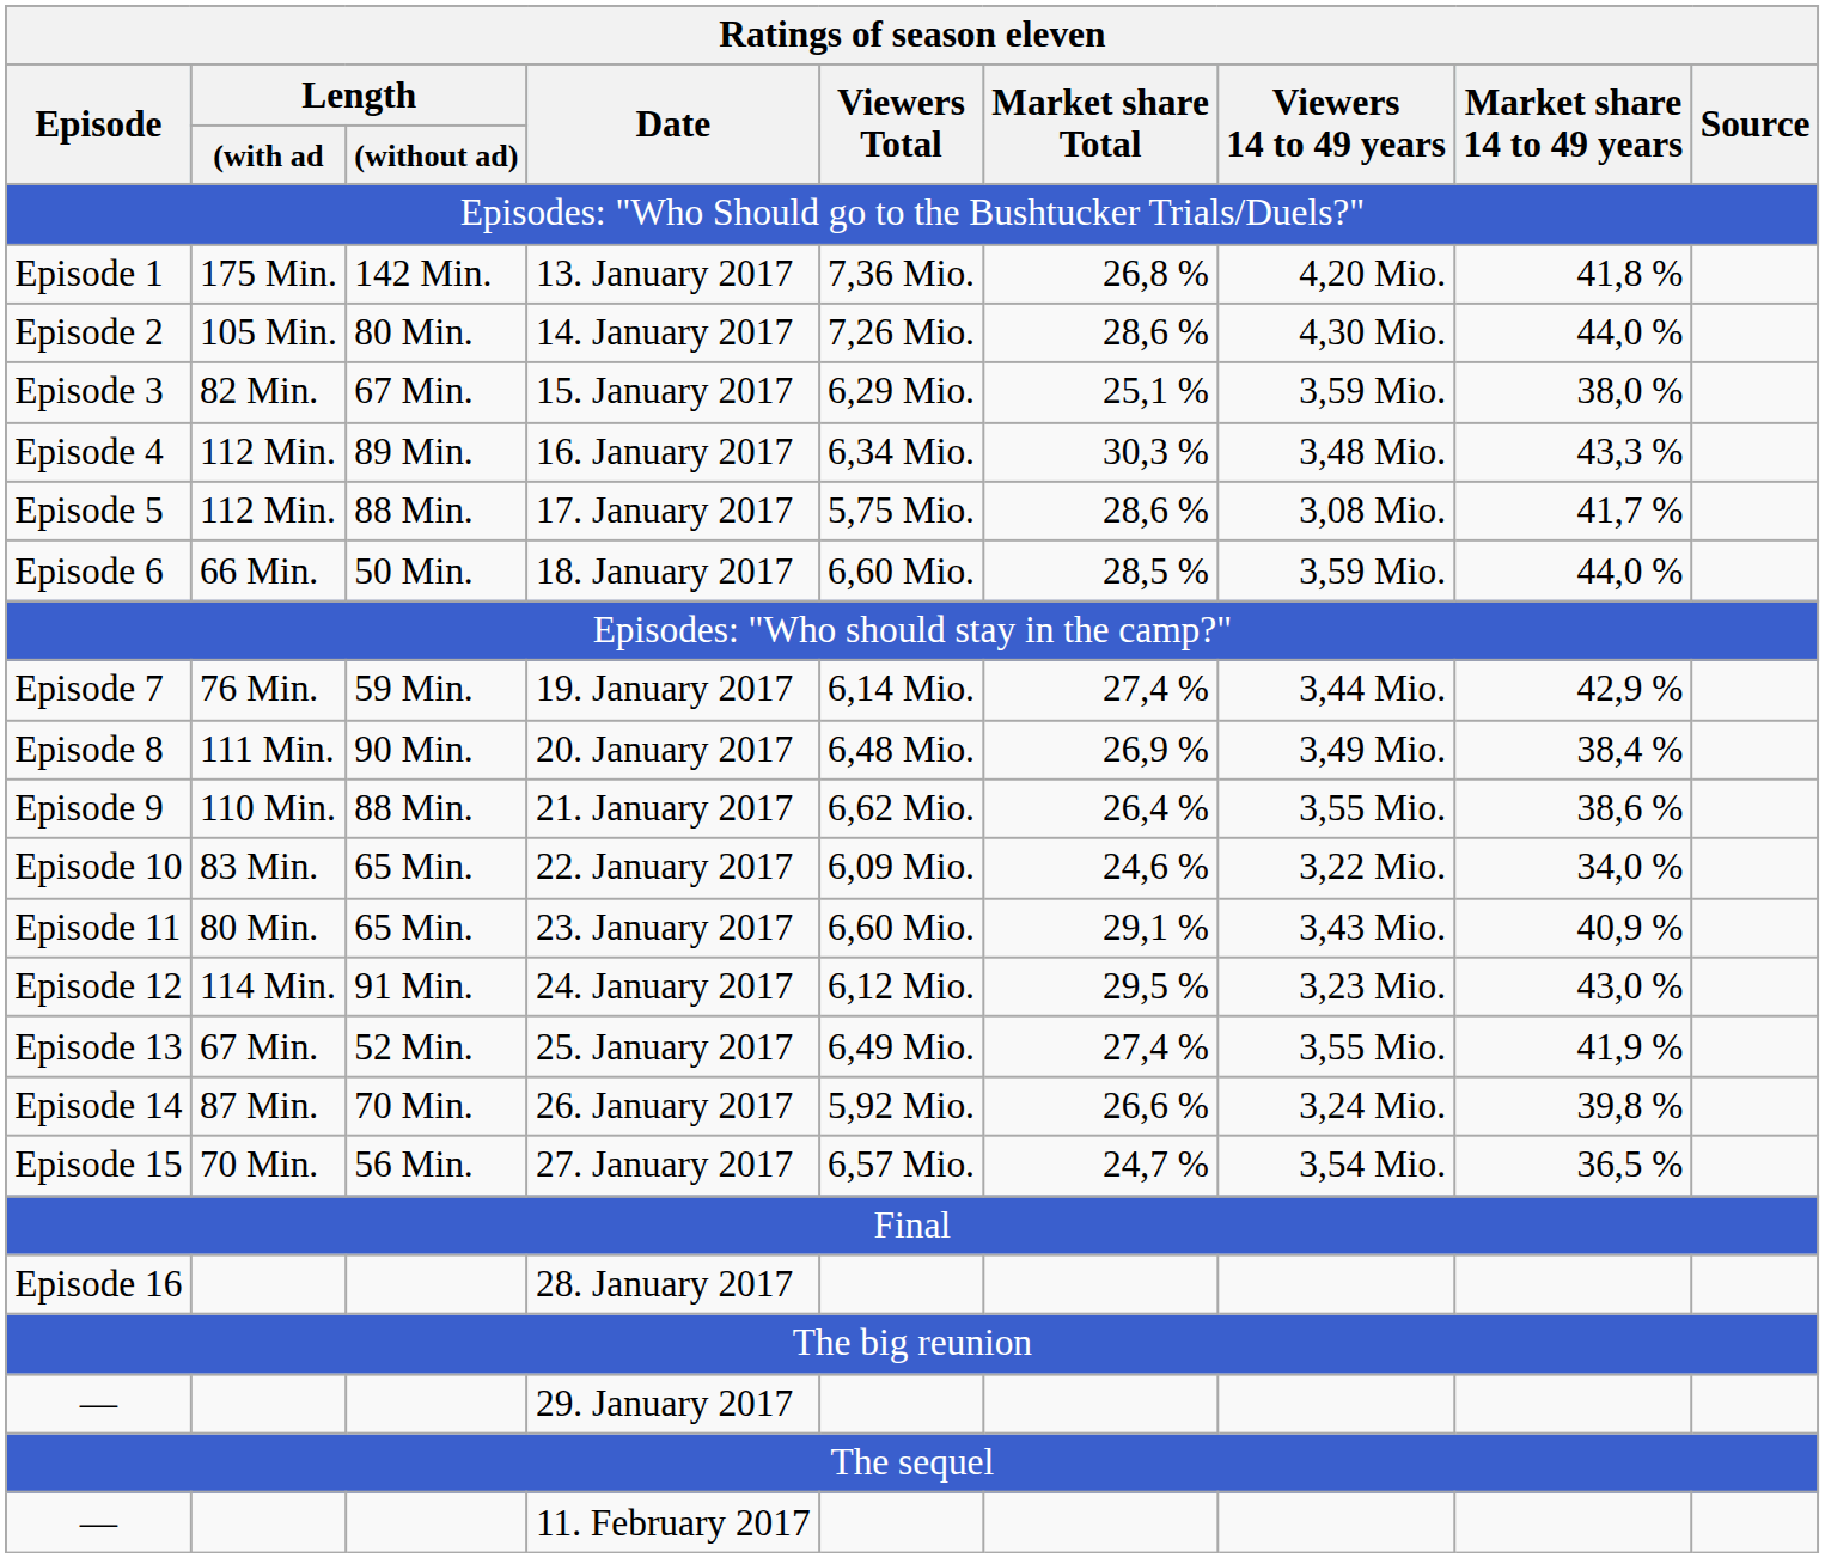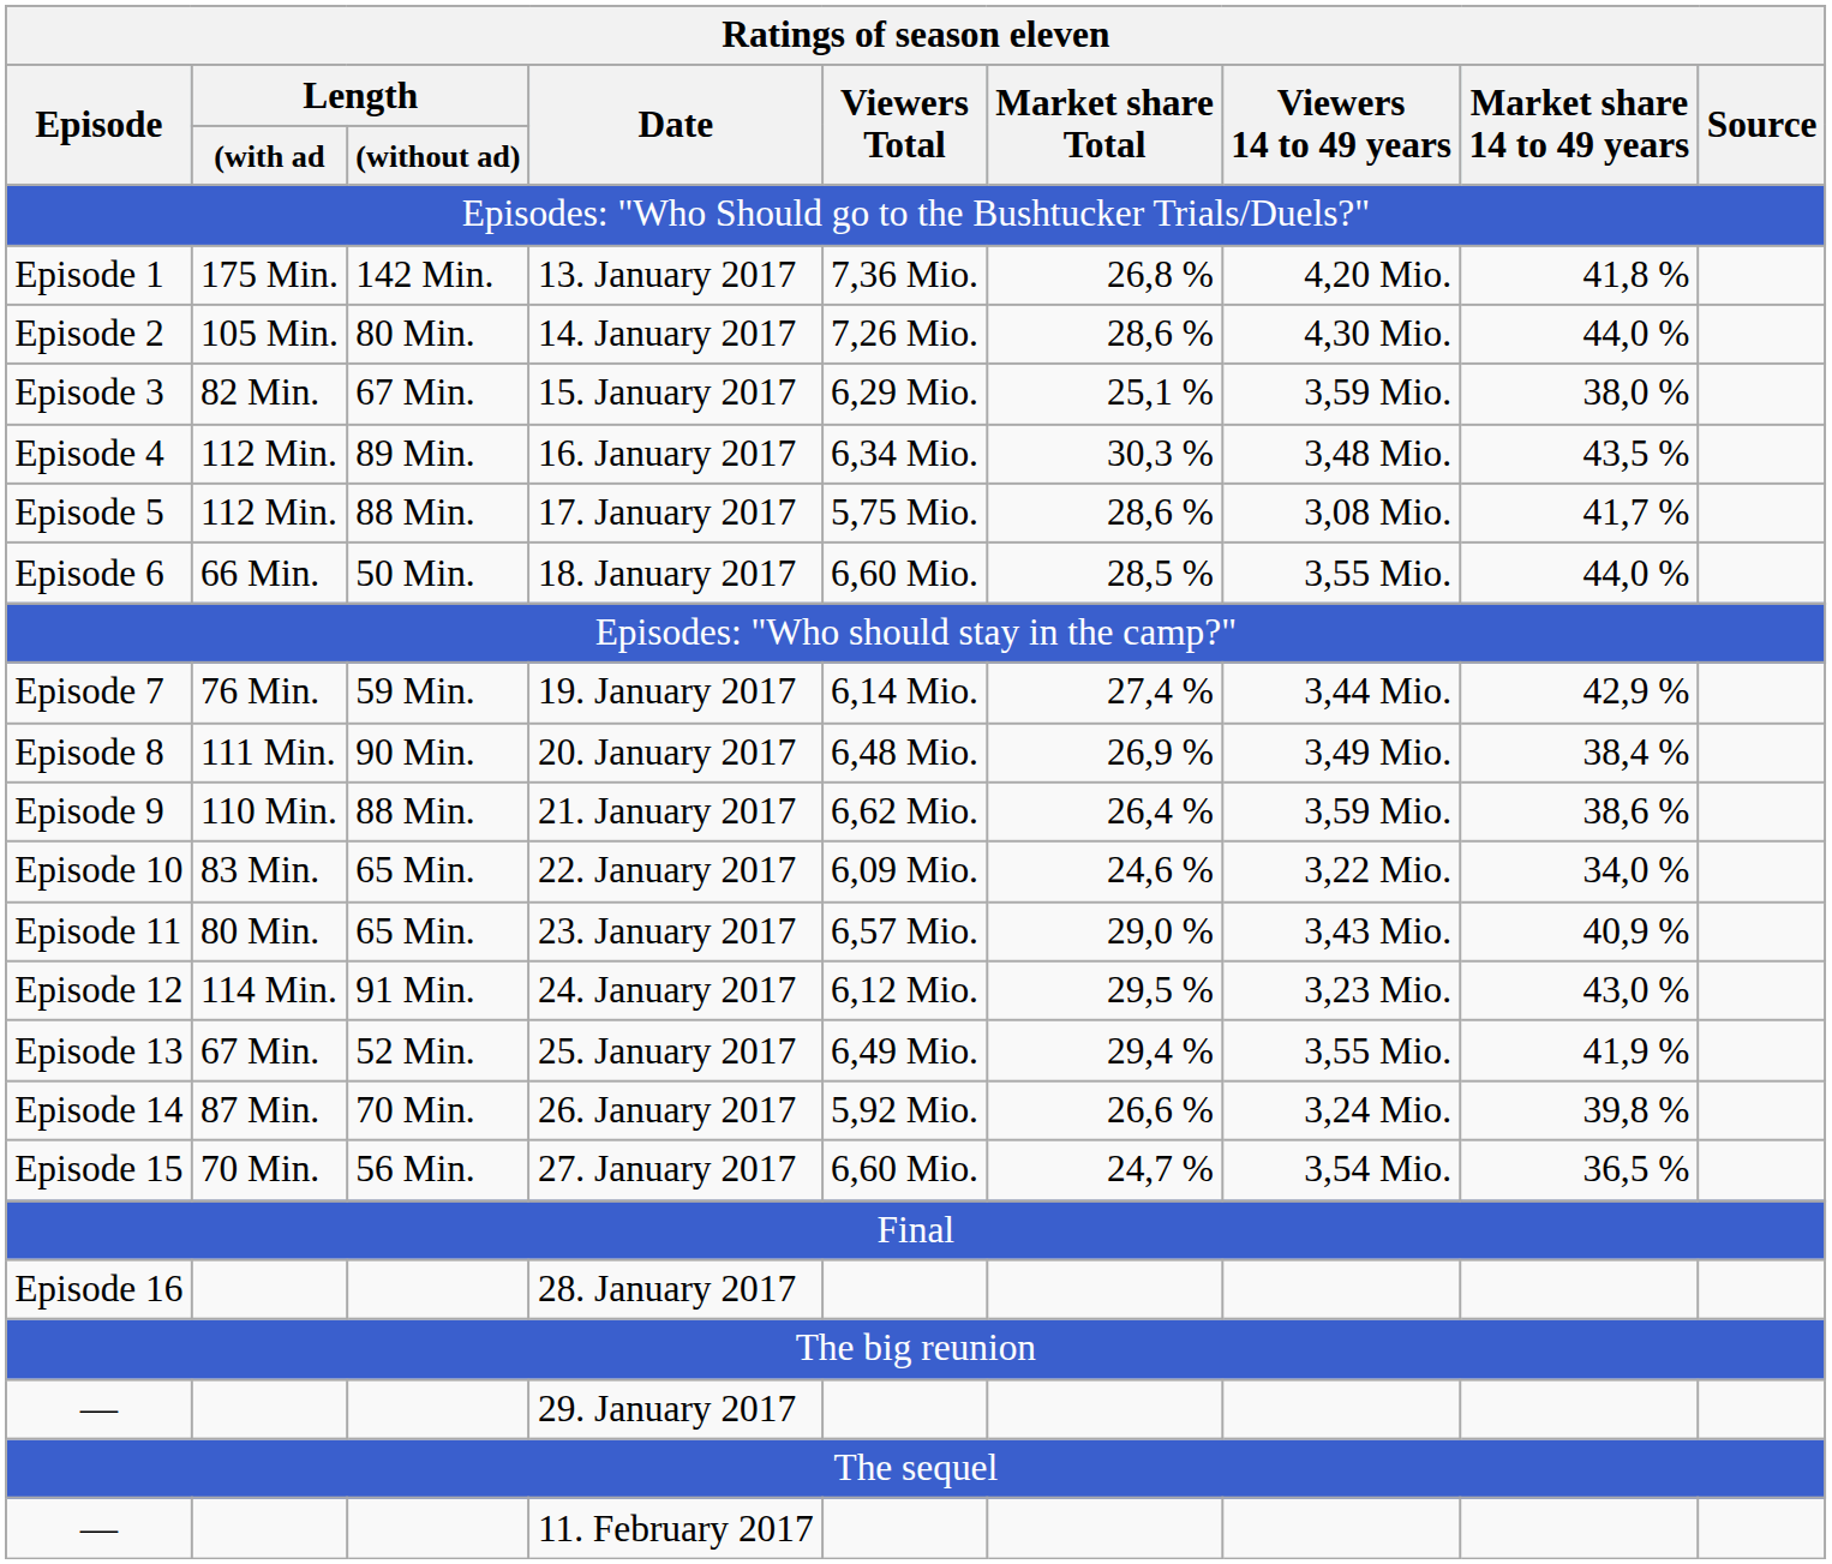 <table class="wikitable">
 <tr>
 <th colspan=9>Ratings of season eleven</th>
 </tr>
 <tr bgcolor="#add8e6">
 <th rowspan=2>Episode</th>
 <th colspan=2>Length</th>
 <th rowspan=2>Date</th>
 <th rowspan=2>Viewers<br>Total</th>
 <th rowspan=2>Market share<br>Total</th>
 <th rowspan=2>Viewers<br>14 to 49 years</th>
 <th rowspan=2>Market share<br>14 to 49 years</th>
 <th rowspan=2>Source</th>
 </tr>
 <tr>
 <th><small>(with ad</small></th>
 <th><small>(without ad)</small></th>
 </tr>
 <tr align="center">
 <td colspan="9" style="background-color:#3A5FCD; color:white">Episodes: "Who Should go to the Bushtucker Trials/Duels?"</td>
 </tr>
 <tr>
 <td>Episode 1</td>
 <td>175 Min.</td>
 <td>142 Min.</td>
 <td>13. January 2017</td>
 <td align="right">7,36 Mio.</td>
 <td align="right">26,8 %</td>
 <td align="right">4,20 Mio.</td>
 <td align="right">41,8 %</td>
 <td></td>
 </tr>
 <tr>
 <td>Episode 2</td>
 <td>105 Min.</td>
 <td>80 Min.</td>
 <td>14. January 2017</td>
 <td align="right">7,26 Mio.</td>
 <td align="right">28,6 %</td>
 <td align="right">4,30 Mio.</td>
 <td align="right">44,0 %</td>
 <td></td>
 </tr>
 <tr>
 <td>Episode 3</td>
 <td>82 Min.</td>
 <td>67 Min.</td>
 <td>15. January 2017</td>
 <td align="right">6,29 Mio.</td>
 <td align="right">25,1 %</td>
 <td align="right">3,59 Mio.</td>
 <td align="right">38,0 %</td>
 <td></td>
 </tr>
 <tr>
 <td>Episode 4</td>
 <td>112 Min.</td>
 <td>89 Min.</td>
 <td>16. January 2017</td>
 <td align="right">6,34 Mio.</td>
 <td align="right">30,3 %</td>
 <td align="right">3,48 Mio.</td>
-<td align="right">43,3 %</td>
+<td align="right">43,5 %</td>
 <td></td>
 </tr>
 <tr>
 <td>Episode 5</td>
 <td>112 Min.</td>
 <td>88 Min.</td>
 <td>17. January 2017</td>
 <td align="right">5,75 Mio.</td>
 <td align="right">28,6 %</td>
 <td align="right">3,08 Mio.</td>
 <td align="right">41,7 %</td>
 <td></td>
 </tr>
 <tr>
 <td>Episode 6</td>
 <td>66 Min.</td>
 <td>50 Min.</td>
 <td>18. January 2017</td>
 <td align="right">6,60 Mio.</td>
 <td align="right">28,5 %</td>
-<td align="right">3,59 Mio.</td>
+<td align="right">3,55 Mio.</td>
 <td align="right">44,0 %</td>
 <td></td>
 </tr>
 <tr>
 </tr>
 <tr align="center">
 <td colspan="9" style="background-color:#3A5FCD; color:#FFFFFF">Episodes: "Who should stay in the camp?"</td>
 </tr>
 <tr>
 <td>Episode 7</td>
 <td>76 Min.</td>
 <td>59 Min.</td>
 <td>19. January 2017</td>
 <td align="right">6,14 Mio.</td>
 <td align="right">27,4 %</td>
 <td align="right">3,44 Mio.</td>
 <td align="right">42,9 %</td>
 <td></td>
 </tr>
 <tr>
 <td>Episode 8</td>
 <td>111 Min.</td>
 <td>90 Min.</td>
 <td>20. January 2017</td>
 <td align="right">6,48 Mio.</td>
 <td align="right">26,9 %</td>
 <td align="right">3,49 Mio.</td>
 <td align="right">38,4 %</td>
 <td></td>
 </tr>
 <tr>
 <td>Episode 9</td>
 <td>110 Min.</td>
 <td>88 Min.</td>
 <td>21. January 2017</td>
 <td align="right">6,62 Mio.</td>
 <td align="right">26,4 %</td>
-<td align="right">3,55 Mio.</td>
+<td align="right">3,59 Mio.</td>
 <td align="right">38,6 %</td>
 <td></td>
 </tr>
 <tr>
 <td>Episode 10</td>
 <td>83 Min.</td>
 <td>65 Min.</td>
 <td>22. January 2017</td>
 <td align="right">6,09 Mio.</td>
 <td align="right">24,6 %</td>
 <td align="right">3,22 Mio.</td>
 <td align="right">34,0 %</td>
 <td></td>
 </tr>
 <tr>
 <td>Episode 11</td>
 <td>80 Min.</td>
 <td>65 Min.</td>
 <td>23. January 2017</td>
-<td align="right">6,60 Mio.</td>
-<td align="right">29,1 %</td>
+<td align="right">6,57 Mio.</td>
+<td align="right">29,0 %</td>
 <td align="right">3,43 Mio.</td>
 <td align="right">40,9 %</td>
 <td></td>
 </tr>
 <tr>
 <td>Episode 12</td>
 <td>114 Min.</td>
 <td>91 Min.</td>
 <td>24. January 2017</td>
 <td align="right">6,12 Mio.</td>
 <td align="right">29,5 %</td>
 <td align="right">3,23 Mio.</td>
 <td align="right">43,0 %</td>
 <td></td>
 </tr>
 <tr>
 <td>Episode 13</td>
 <td>67 Min.</td>
 <td>52 Min.</td>
 <td>25. January 2017</td>
 <td align="right">6,49 Mio.</td>
-<td align="right">27,4 %</td>
+<td align="right">29,4 %</td>
 <td align="right">3,55 Mio.</td>
 <td align="right">41,9 %</td>
 <td></td>
 </tr>
 <tr>
 <td>Episode 14</td>
 <td>87 Min.</td>
 <td>70 Min.</td>
 <td>26. January 2017</td>
 <td align="right">5,92 Mio.</td>
 <td align="right">26,6 %</td>
 <td align="right">3,24 Mio.</td>
 <td align="right">39,8 %</td>
 <td></td>
 </tr>
 <tr>
 <td>Episode 15</td>
 <td>70 Min.</td>
 <td>56 Min.</td>
 <td>27. January 2017</td>
-<td align="right">6,57 Mio.</td>
+<td align="right">6,60 Mio.</td>
 <td align="right">24,7 %</td>
 <td align="right">3,54 Mio.</td>
 <td align="right">36,5 %</td>
 <td></td>
 </tr>
 <tr>
 </tr>
 <tr align="center">
 <td colspan="9" style="background-color:#3A5FCD; color:#FFFFFF">Final</td>
 </tr>
 <tr>
 <td>Episode 16</td>
 <td></td>
 <td></td>
 <td>28. January 2017</td>
 <td align="right"></td>
 <td align="right"></td>
 <td align="right"></td>
 <td align="right"></td>
 <td></td>
 </tr>
 <tr align="center">
 <td colspan="9" style="background-color:#3A5FCD; color:#FFFFFF">The big reunion</td>
 </tr>
 <tr>
 <td align="center">—</td>
 <td></td>
 <td></td>
 <td>29. January 2017</td>
 <td align="right"></td>
 <td align="right"></td>
 <td align="right"></td>
 <td align="right"></td>
 <td></td>
 </tr>
 <tr align="center">
 <td colspan="9" style="background-color:#3A5FCD; color:#FFFFFF">The sequel</td>
 </tr>
 <tr>
 <td align="center">—</td>
 <td></td>
 <td></td>
 <td>11. February 2017</td>
 <td align="right"></td>
 <td align="right"></td>
 <td align="right"></td>
 <td align="right"></td>
 <td></td>
 </tr>
 </table>
